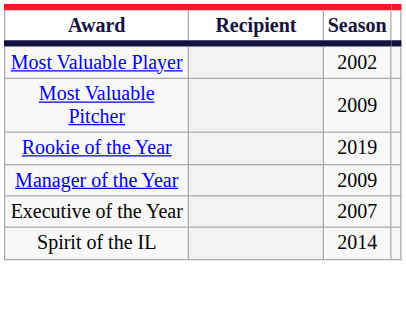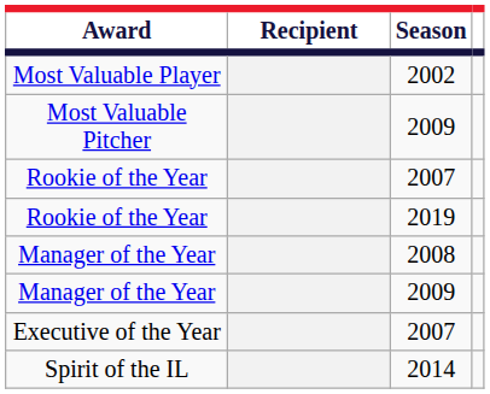 <table class="wikitable sortable plainrowheaders" style="text-align:center">
 <tr>
 <th scope="col" style="background-color:#ffffff; border-top:#EC1B2B 5px solid; border-bottom:#151240 5px solid; color:#151240" width="140px">Award</th>
 <th scope="col" style="background-color:#ffffff; border-top:#EC1B2B 5px solid; border-bottom:#151240 5px solid; color:#151240" width="100px">Recipient</th>
 <th scope="col" style="background-color:#ffffff; border-top:#EC1B2B 5px solid; border-bottom:#151240 5px solid; color:#151240">Season</th>
 <th class="unsortable" scope="col" style="background-color:#ffffff; border-top:#EC1B2B 5px solid; border-bottom:#151240 5px solid; color:#151240"></th>
 </tr>
 <tr>
 <td><a href='#'>Most Valuable Player</a></td>
 <th scope="row" style="text-align:center"></th>
 <td>2002</td>
 <td></td>
 </tr>
 <tr>
 <td><a href='#'>Most Valuable Pitcher</a></td>
 <th scope="row" style="text-align:center"></th>
 <td>2009</td>
 <td></td>
 </tr>
 <tr>
 <td><a href='#'>Rookie of the Year</a></td>
 <th scope="row" style="text-align:center"></th>
+<td>2007</td>
+<td></td>
+</tr>
+<tr>
+<td><a href='#'>Rookie of the Year</a></td>
+<th scope="row" style="text-align:center"></th>
 <td>2019</td>
+<td></td>
+</tr>
+<tr>
+<td><a href='#'>Manager of the Year</a></td>
+<th scope="row" style="text-align:center"></th>
+<td>2008</td>
 <td></td>
 </tr>
 <tr>
 <td><a href='#'>Manager of the Year</a></td>
 <th scope="row" style="text-align:center"></th>
 <td>2009</td>
 <td></td>
 </tr>
 <tr>
 <td>Executive of the Year</td>
 <th scope="row" style="text-align:center"></th>
 <td>2007</td>
 <td></td>
 </tr>
 <tr>
 <td>Spirit of the IL</td>
 <th scope="row" style="text-align:center"></th>
 <td>2014</td>
 <td></td>
 </tr>
 </table>
